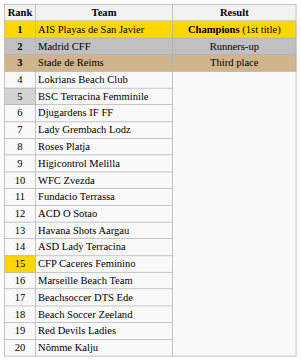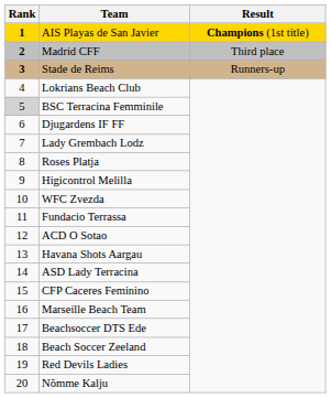 <table class="wikitable" style="text-align:center">
 <tr>
 <th width=40>Rank</th>
 <th width=200>Team</th>
 <th width=180>Result</th>
 </tr>
 <tr bgcolor="gold">
 <td><strong>1</strong></td>
 <td align="left"> AIS Playas de San Javier</td>
 <td><strong>Champions</strong> (1st title)</td>
 </tr>
 <tr bgcolor="silver">
 <td><strong>2</strong></td>
 <td align="left"> Madrid CFF</td>
-<td>Runners-up</td>
+<td>Third place</td>
 </tr>
 <tr bgcolor="tan">
 <td><strong>3</strong></td>
 <td align="left"> Stade de Reims</td>
-<td>Third place</td>
+<td>Runners-up</td>
 </tr>
 <tr>
 <td>4</td>
 <td align="left"> Lokrians Beach Club</td>
 <td rowspan=17></td>
 </tr>
 <tr>
 <td style="background: lightgrey;">5</td>
 <td align="left"> BSC Terracina Femminile</td>
 </tr>
 <tr>
 <td>6</td>
 <td align="left"> Djugardens IF FF</td>
 </tr>
 <tr>
 <td>7</td>
 <td align="left"> Lady Grembach Lodz</td>
 </tr>
 <tr>
 <td>8</td>
 <td align="left"> Roses Platja</td>
 </tr>
 <tr>
 <td>9</td>
 <td align="left"> Higicontrol Melilla</td>
 </tr>
 <tr>
 <td>10</td>
 <td align="left"> WFC Zvezda</td>
 </tr>
 <tr>
 <td>11</td>
 <td align="left"> Fundacio Terrassa</td>
 </tr>
 <tr>
 <td>12</td>
 <td align="left"> ACD O Sotao</td>
 </tr>
 <tr>
 <td>13</td>
 <td align="left"> Havana Shots Aargau</td>
 </tr>
 <tr>
 <td>14</td>
 <td align="left"> ASD Lady Terracina</td>
 </tr>
 <tr>
-<td style="background: gold;">15</td>
+<td>15</td>
 <td align="left"> CFP Caceres Feminino</td>
 </tr>
 <tr>
 <td>16</td>
 <td align="left"> Marseille Beach Team</td>
 </tr>
 <tr>
 <td>17</td>
 <td align="left"> Beachsoccer DTS Ede</td>
 </tr>
 <tr>
 <td>18</td>
 <td align="left"> Beach Soccer Zeeland</td>
 </tr>
 <tr>
 <td>19</td>
 <td align="left"> Red Devils Ladies</td>
 </tr>
 <tr>
 <td>20</td>
 <td align="left"> Nõmme Kalju</td>
 </tr>
 </table>
